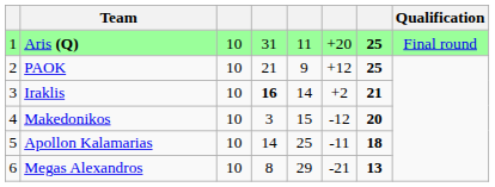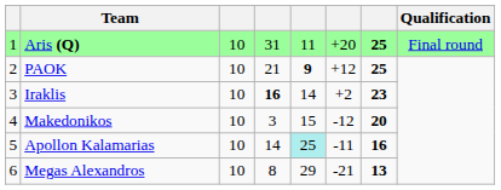 <table class="wikitable" style="text-align: center; font-size:100%">
 <tr>
 <th></th>
 <th width=190>Team</th>
 <th width=28></th>
 <th width=28></th>
 <th width=28></th>
 <th width=28></th>
 <th width=28></th>
 <th>Qualification</th>
 </tr>
 <tr bgcolor=#9AFF9A>
 <td>1</td>
 <td align=left><a href='#'>Aris</a> <strong>(Q)</strong></td>
 <td>10</td>
 <td>31</td>
 <td>11</td>
 <td>+20</td>
 <td><strong>25</strong></td>
 <td><a href='#'>Final round</a></td>
 </tr>
 <tr>
 <td>2</td>
 <td align=left><a href='#'>PAOK</a></td>
 <td>10</td>
 <td>21</td>
-<td>9</td>
+<td><strong>9</strong></td>
 <td>+12</td>
 <td><strong>25</strong></td>
 <td rowspan=5></td>
 </tr>
 <tr>
 <td>3</td>
 <td align=left><a href='#'>Iraklis</a></td>
 <td>10</td>
 <td><strong>16</strong></td>
 <td>14</td>
 <td>+2</td>
-<td><strong>21</strong></td>
+<td><strong>23</strong></td>
 </tr>
 <tr>
 <td>4</td>
 <td align=left><a href='#'>Makedonikos</a></td>
 <td>10</td>
 <td>3</td>
 <td>15</td>
 <td>-12</td>
 <td><strong>20</strong></td>
 </tr>
 <tr>
 <td>5</td>
 <td align=left><a href='#'>Apollon Kalamarias</a></td>
 <td>10</td>
 <td>14</td>
-<td>25</td>
+<td style="background: paleturquoise;">25</td>
 <td>-11</td>
-<td><strong>18</strong></td>
+<td><strong>16</strong></td>
 </tr>
 <tr>
 <td>6</td>
 <td align=left><a href='#'>Megas Alexandros</a></td>
 <td>10</td>
 <td>8</td>
 <td>29</td>
 <td>-21</td>
 <td><strong>13</strong></td>
 </tr>
 </table>
